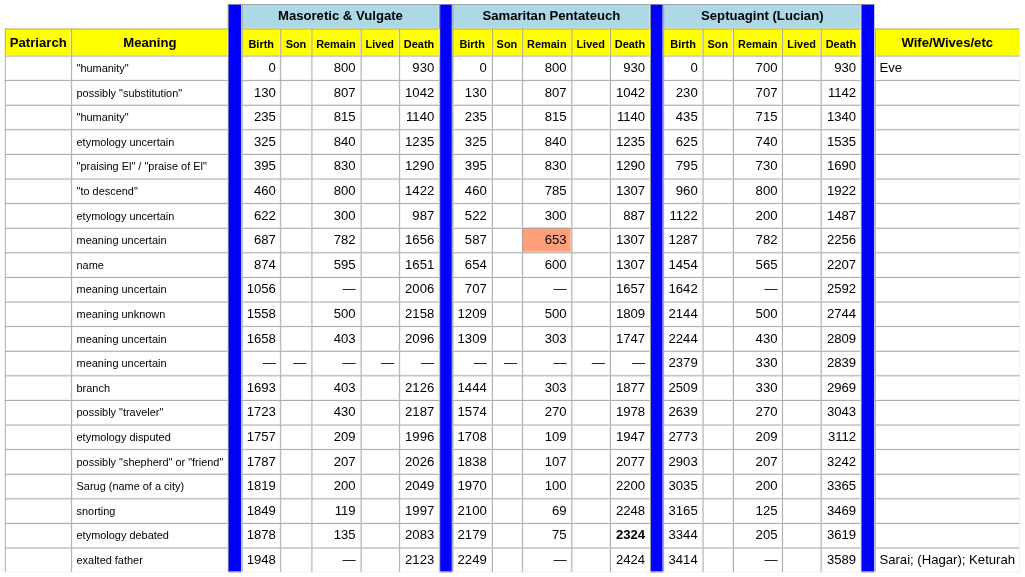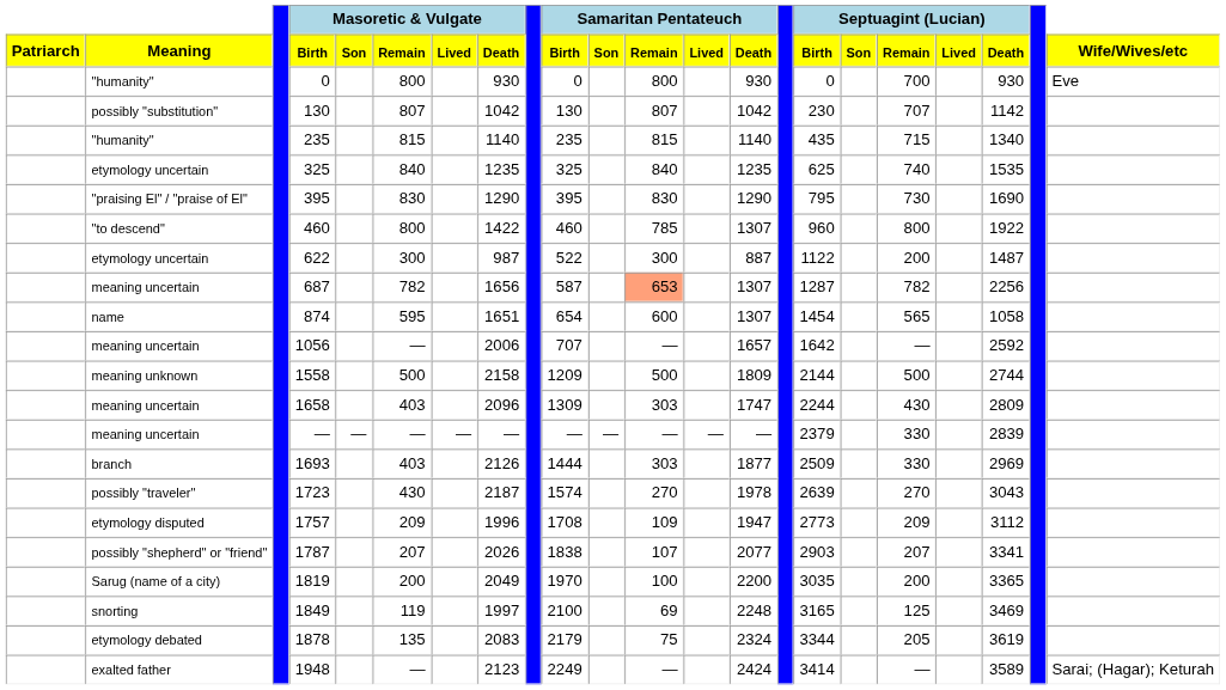 <table border=1 align=center cellpadding=5 cellspacing=0 style="border:0px;">
 <tr>
 <th style="border:0px;" colspan=2> </th>
 <th rowspan=23 bgcolor=blue> </th>
 <th colspan="5" bgcolor="lightblue">Masoretic & Vulgate</th>
 <th rowspan=23 bgcolor=blue> </th>
 <th colspan="5" bgcolor="lightblue">Samaritan Pentateuch</th>
 <th rowspan="23" bgcolor="blue"> </th>
 <th colspan="5" bgcolor="lightblue">Septuagint (Lucian)</th>
 <th rowspan="23" bgcolor="blue"> </th>
 <th style="border:0px;"> </th>
 </tr>
 <tr bgcolor=yellow>
 <th>Patriarch</th>
 <th>Meaning</th>
 <th><sub>Birth</sub></th>
 <th><sub>Son</sub></th>
 <th><sub>Remain</sub></th>
 <th><sub>Lived</sub></th>
 <th><sub>Death</sub></th>
 <th><sub>Birth</sub></th>
 <th><sub>Son</sub></th>
 <th><sub>Remain</sub></th>
 <th><sub>Lived</sub></th>
 <th><sub>Death</sub></th>
 <th><sub>Birth</sub></th>
 <th><sub>Son</sub></th>
 <th><sub>Remain</sub></th>
 <th><sub>Lived</sub></th>
 <th><sub>Death</sub></th>
 <th>Wife/Wives/etc</th>
 </tr>
 <tr align=right>
 <td align=left></td>
 <td align=left><small>"humanity"</small></td>
 <td>0</td>
 <td></td>
 <td>800</td>
 <td></td>
 <td>930</td>
 <td>0</td>
 <td></td>
 <td>800</td>
 <td></td>
 <td>930</td>
 <td>0</td>
 <td></td>
 <td>700</td>
 <td></td>
 <td>930</td>
 <td align=left>Eve</td>
 </tr>
 <tr align=right>
 <td align=left></td>
 <td align=left><small>possibly "substitution"</small></td>
 <td>130</td>
 <td></td>
 <td>807</td>
 <td></td>
 <td>1042</td>
 <td>130</td>
 <td></td>
 <td>807</td>
 <td></td>
 <td>1042</td>
 <td>230</td>
 <td></td>
 <td>707</td>
 <td></td>
 <td>1142</td>
 <td align=left></td>
 </tr>
 <tr align=right>
 <td align=left></td>
 <td align=left><small>"humanity"</small></td>
 <td>235</td>
 <td></td>
 <td>815</td>
 <td></td>
 <td>1140</td>
 <td>235</td>
 <td></td>
 <td>815</td>
 <td></td>
 <td>1140</td>
 <td>435</td>
 <td></td>
 <td>715</td>
 <td></td>
 <td>1340</td>
 <td align=left></td>
 </tr>
 <tr align=right>
 <td align=left></td>
 <td align=left><small>etymology uncertain</small></td>
 <td>325</td>
 <td></td>
 <td>840</td>
 <td></td>
 <td>1235</td>
 <td>325</td>
 <td></td>
 <td>840</td>
 <td></td>
 <td>1235</td>
 <td>625</td>
 <td></td>
 <td>740</td>
 <td></td>
 <td>1535</td>
 <td align=left></td>
 </tr>
 <tr align=right>
 <td align=left></td>
 <td align=left><small>"praising El" / "praise of El"</small></td>
 <td>395</td>
 <td></td>
 <td>830</td>
 <td></td>
 <td>1290</td>
 <td>395</td>
 <td></td>
 <td>830</td>
 <td></td>
 <td>1290</td>
 <td>795</td>
 <td></td>
 <td>730</td>
 <td></td>
 <td>1690</td>
 <td align=left></td>
 </tr>
 <tr align=right>
 <td align=left></td>
 <td align=left><small>"to descend"</small></td>
 <td>460</td>
 <td></td>
 <td>800</td>
 <td></td>
 <td>1422</td>
 <td>460</td>
 <td></td>
 <td>785</td>
 <td></td>
 <td>1307</td>
 <td>960</td>
 <td></td>
 <td>800</td>
 <td></td>
 <td>1922</td>
 <td align=left></td>
 </tr>
 <tr align=right>
 <td align=left></td>
 <td align=left><small>etymology uncertain</small></td>
 <td>622</td>
 <td></td>
 <td>300</td>
 <td></td>
 <td>987</td>
 <td>522</td>
 <td></td>
 <td>300</td>
 <td></td>
 <td>887</td>
 <td>1122</td>
 <td></td>
 <td>200</td>
 <td></td>
 <td>1487</td>
 <td align=left></td>
 </tr>
 <tr align=right>
 <td align=left></td>
 <td align=left><small>meaning uncertain</small></td>
 <td>687</td>
 <td></td>
 <td>782</td>
 <td></td>
 <td>1656</td>
 <td>587</td>
 <td></td>
 <td style="background: lightsalmon;">653</td>
 <td></td>
 <td>1307</td>
 <td>1287</td>
 <td></td>
 <td>782</td>
 <td></td>
 <td>2256</td>
 <td align=left></td>
 </tr>
 <tr align=right>
 <td align=left></td>
 <td align=left><small>name</small></td>
 <td>874</td>
 <td></td>
 <td>595</td>
 <td></td>
 <td>1651</td>
 <td>654</td>
 <td></td>
 <td>600</td>
 <td></td>
 <td>1307</td>
 <td>1454</td>
 <td></td>
 <td>565</td>
 <td></td>
-<td>2207</td>
+<td>1058</td>
 <td align=left></td>
 </tr>
 <tr align=right>
 <td align=left></td>
 <td align=left><small>meaning uncertain</small></td>
 <td>1056</td>
 <td></td>
 <td>—</td>
 <td></td>
 <td>2006</td>
 <td>707</td>
 <td></td>
 <td>—</td>
 <td></td>
 <td>1657</td>
 <td>1642</td>
 <td></td>
 <td>—</td>
 <td></td>
 <td>2592</td>
 <td align=left></td>
 </tr>
 <tr align=right>
 <td align=left></td>
 <td align=left><small>meaning unknown</small></td>
 <td>1558</td>
 <td></td>
 <td>500</td>
 <td></td>
 <td>2158</td>
 <td>1209</td>
 <td></td>
 <td>500</td>
 <td></td>
 <td>1809</td>
 <td>2144</td>
 <td></td>
 <td>500</td>
 <td></td>
 <td>2744</td>
 <td align=left></td>
 </tr>
 <tr align=right>
 <td align=left></td>
 <td align=left><small>meaning uncertain</small></td>
 <td>1658</td>
 <td></td>
 <td>403</td>
 <td></td>
 <td>2096</td>
 <td>1309</td>
 <td></td>
 <td>303</td>
 <td></td>
 <td>1747</td>
 <td>2244</td>
 <td></td>
 <td>430</td>
 <td></td>
 <td>2809</td>
 <td align=left></td>
 </tr>
 <tr align=right>
 <td align=left></td>
 <td align=left><small>meaning uncertain</small></td>
 <td>—</td>
 <td>—</td>
 <td>—</td>
 <td>—</td>
 <td>—</td>
 <td>—</td>
 <td>—</td>
 <td>—</td>
 <td>—</td>
 <td>—</td>
 <td>2379</td>
 <td></td>
 <td>330</td>
 <td></td>
 <td>2839</td>
 <td align=left></td>
 </tr>
 <tr align=right>
 <td align=left></td>
 <td align=left><small>branch</small></td>
 <td>1693</td>
 <td></td>
 <td>403</td>
 <td></td>
 <td>2126</td>
 <td>1444</td>
 <td></td>
 <td>303</td>
 <td></td>
 <td>1877</td>
 <td>2509</td>
 <td></td>
 <td>330</td>
 <td></td>
 <td>2969</td>
 <td align=left></td>
 </tr>
 <tr align=right>
 <td align=left></td>
 <td align=left><small>possibly "traveler"</small></td>
 <td>1723</td>
 <td></td>
 <td>430</td>
 <td></td>
 <td>2187</td>
 <td>1574</td>
 <td></td>
 <td>270</td>
 <td></td>
 <td>1978</td>
 <td>2639</td>
 <td></td>
 <td>270</td>
 <td></td>
 <td>3043</td>
 <td align=left></td>
 </tr>
 <tr align=right>
 <td align=left></td>
 <td align=left><small>etymology disputed</small></td>
 <td>1757</td>
 <td></td>
 <td>209</td>
 <td></td>
 <td>1996</td>
 <td>1708</td>
 <td></td>
 <td>109</td>
 <td></td>
 <td>1947</td>
 <td>2773</td>
 <td></td>
 <td>209</td>
 <td></td>
 <td>3112</td>
 <td align=left></td>
 </tr>
 <tr align=right>
 <td align=left></td>
 <td align=left><small>possibly "shepherd" or "friend"</small></td>
 <td>1787</td>
 <td></td>
 <td>207</td>
 <td></td>
 <td>2026</td>
 <td>1838</td>
 <td></td>
 <td>107</td>
 <td></td>
 <td>2077</td>
 <td>2903</td>
 <td></td>
 <td>207</td>
 <td></td>
-<td>3242</td>
+<td>3341</td>
 <td align=left></td>
 </tr>
 <tr align=right>
 <td align=left></td>
 <td align=left><small>Sarug (name of a city)</small></td>
 <td>1819</td>
 <td></td>
 <td>200</td>
 <td></td>
 <td>2049</td>
 <td>1970</td>
 <td></td>
 <td>100</td>
 <td></td>
 <td>2200</td>
 <td>3035</td>
 <td></td>
 <td>200</td>
 <td></td>
 <td>3365</td>
 <td align=left></td>
 </tr>
 <tr align=right>
 <td align=left></td>
 <td align=left><small>snorting</small></td>
 <td>1849</td>
 <td></td>
 <td>119</td>
 <td></td>
 <td>1997</td>
 <td>2100</td>
 <td></td>
 <td>69</td>
 <td></td>
 <td>2248</td>
 <td>3165</td>
 <td></td>
 <td>125</td>
 <td></td>
 <td>3469</td>
 <td align=left></td>
 </tr>
 <tr align=right>
 <td align=left></td>
 <td align=left><small>etymology debated</small></td>
 <td>1878</td>
 <td></td>
 <td>135</td>
 <td></td>
 <td>2083</td>
 <td>2179</td>
 <td></td>
 <td>75</td>
 <td></td>
-<td><strong>2324</strong></td>
+<td>2324</td>
 <td>3344</td>
 <td></td>
 <td>205</td>
 <td></td>
 <td>3619</td>
 <td align=left></td>
 </tr>
 <tr align=right>
 <td align=left></td>
 <td align=left><small>exalted father</small></td>
 <td>1948</td>
 <td></td>
 <td>—</td>
 <td></td>
 <td>2123</td>
 <td>2249</td>
 <td></td>
 <td>—</td>
 <td></td>
 <td>2424</td>
 <td>3414</td>
 <td></td>
 <td>—</td>
 <td></td>
 <td>3589</td>
 <td align=left>Sarai; (Hagar); Keturah</td>
 </tr>
 </table>
